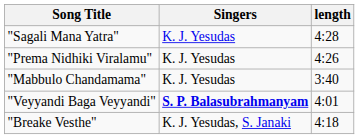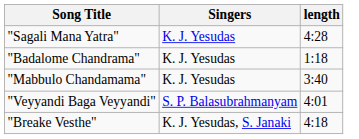 <table class="wikitable">
 <tr>
 <th>Song Title</th>
 <th>Singers</th>
 <th>length</th>
 </tr>
 <tr>
 <td>"Sagali Mana Yatra"</td>
 <td><a href='#'>K. J. Yesudas</a></td>
 <td>4:28</td>
 </tr>
 <tr>
-<td>"Prema Nidhiki Viralamu"</td>
+<td>"Badalome Chandrama"</td>
 <td>K. J. Yesudas</td>
-<td>4:26</td>
+<td>1:18</td>
 </tr>
 <tr>
 <td>"Mabbulo Chandamama"</td>
 <td>K. J. Yesudas</td>
 <td>3:40</td>
 </tr>
 <tr>
 <td>"Veyyandi Baga Veyyandi"</td>
-<td><strong><a href='#'>S. P. Balasubrahmanyam</a></strong></td>
+<td><a href='#'>S. P. Balasubrahmanyam</a></td>
 <td>4:01</td>
 </tr>
 <tr>
 <td>"Breake Vesthe"</td>
 <td>K. J. Yesudas, <a href='#'>S. Janaki</a></td>
 <td>4:18</td>
 </tr>
 </table>
